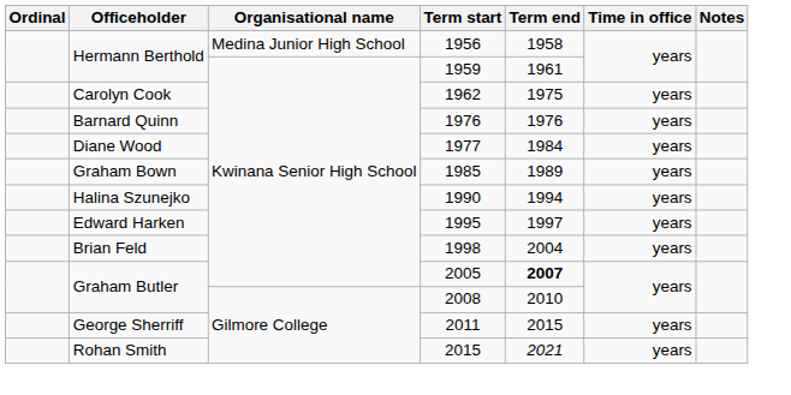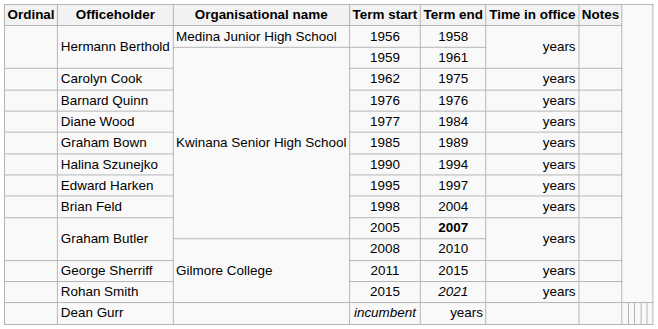 <table class="wikitable sortable">
 <tr>
 <th>Ordinal</th>
 <th>Officeholder</th>
 <th>Organisational name</th>
 <th>Term start</th>
 <th>Term end</th>
 <th>Time in office</th>
 <th>Notes</th>
 </tr>
 <tr>
 <td align=center rowspan=2></td>
 <td rowspan=2>Hermann Berthold</td>
 <td>Medina Junior High School</td>
 <td align=center>1956</td>
 <td align=center>1958</td>
 <td align=right rowspan=2> years</td>
 <td rowspan=2></td>
 </tr>
 <tr>
 <td rowspan=9>Kwinana Senior High School</td>
 <td align=center>1959</td>
 <td align=center>1961</td>
 </tr>
 <tr>
 <td align=center></td>
 <td>Carolyn Cook</td>
 <td align=center>1962</td>
 <td align=center>1975</td>
 <td align=right> years</td>
 <td></td>
 </tr>
 <tr>
 <td align=center></td>
 <td>Barnard Quinn</td>
 <td align=center>1976</td>
 <td align=center>1976</td>
 <td align=right> years</td>
 <td></td>
 </tr>
 <tr>
 <td align=center></td>
 <td>Diane Wood</td>
 <td align=center>1977</td>
 <td align=center>1984</td>
 <td align=right> years</td>
 <td></td>
 </tr>
 <tr>
 <td align=center></td>
 <td>Graham Bown</td>
 <td align=center>1985</td>
 <td align=center>1989</td>
 <td align=right> years</td>
 <td></td>
 </tr>
 <tr>
 <td align=center></td>
 <td>Halina Szunejko</td>
 <td align=center>1990</td>
 <td align=center>1994</td>
 <td align=right> years</td>
 <td></td>
 </tr>
 <tr>
 <td align=center></td>
 <td>Edward Harken</td>
 <td align=center>1995</td>
 <td align=center>1997</td>
 <td align=right> years</td>
 <td></td>
 </tr>
 <tr>
 <td align=center></td>
 <td>Brian Feld</td>
 <td align=center>1998</td>
 <td align=center>2004</td>
 <td align=right> years</td>
 <td></td>
 </tr>
 <tr>
 <td align=center rowspan=2></td>
 <td rowspan=2>Graham Butler</td>
 <td align=center>2005</td>
 <td align=center><strong>2007</strong></td>
 <td align=right rowspan=2> years</td>
 <td rowspan=2></td>
 </tr>
 <tr>
 <td rowspan=3>Gilmore College</td>
 <td align=center>2008</td>
 <td align=center>2010</td>
 </tr>
 <tr>
 <td align=center></td>
 <td>George Sherriff</td>
 <td align=center>2011</td>
 <td align=center>2015</td>
 <td align=right> years</td>
 <td></td>
 </tr>
 <tr>
 <td align=center></td>
 <td>Rohan Smith</td>
 <td align=center>2015</td>
 <td align=center><em>2021</em></td>
 <td align=right> years</td>
 <td></td>
 </tr>
+<tr>
+<td align=center></td>
+<td>Dean Gurr</td>
+<td align=center></td>
+<td align=center><em>incumbent</em></td>
+<td align=right> years</td>
+<td></td>
+<td></td>
+<td></td>
+<td></td>
+<td></td>
+<td></td>
+<td></td>
+</tr>
 </table>
